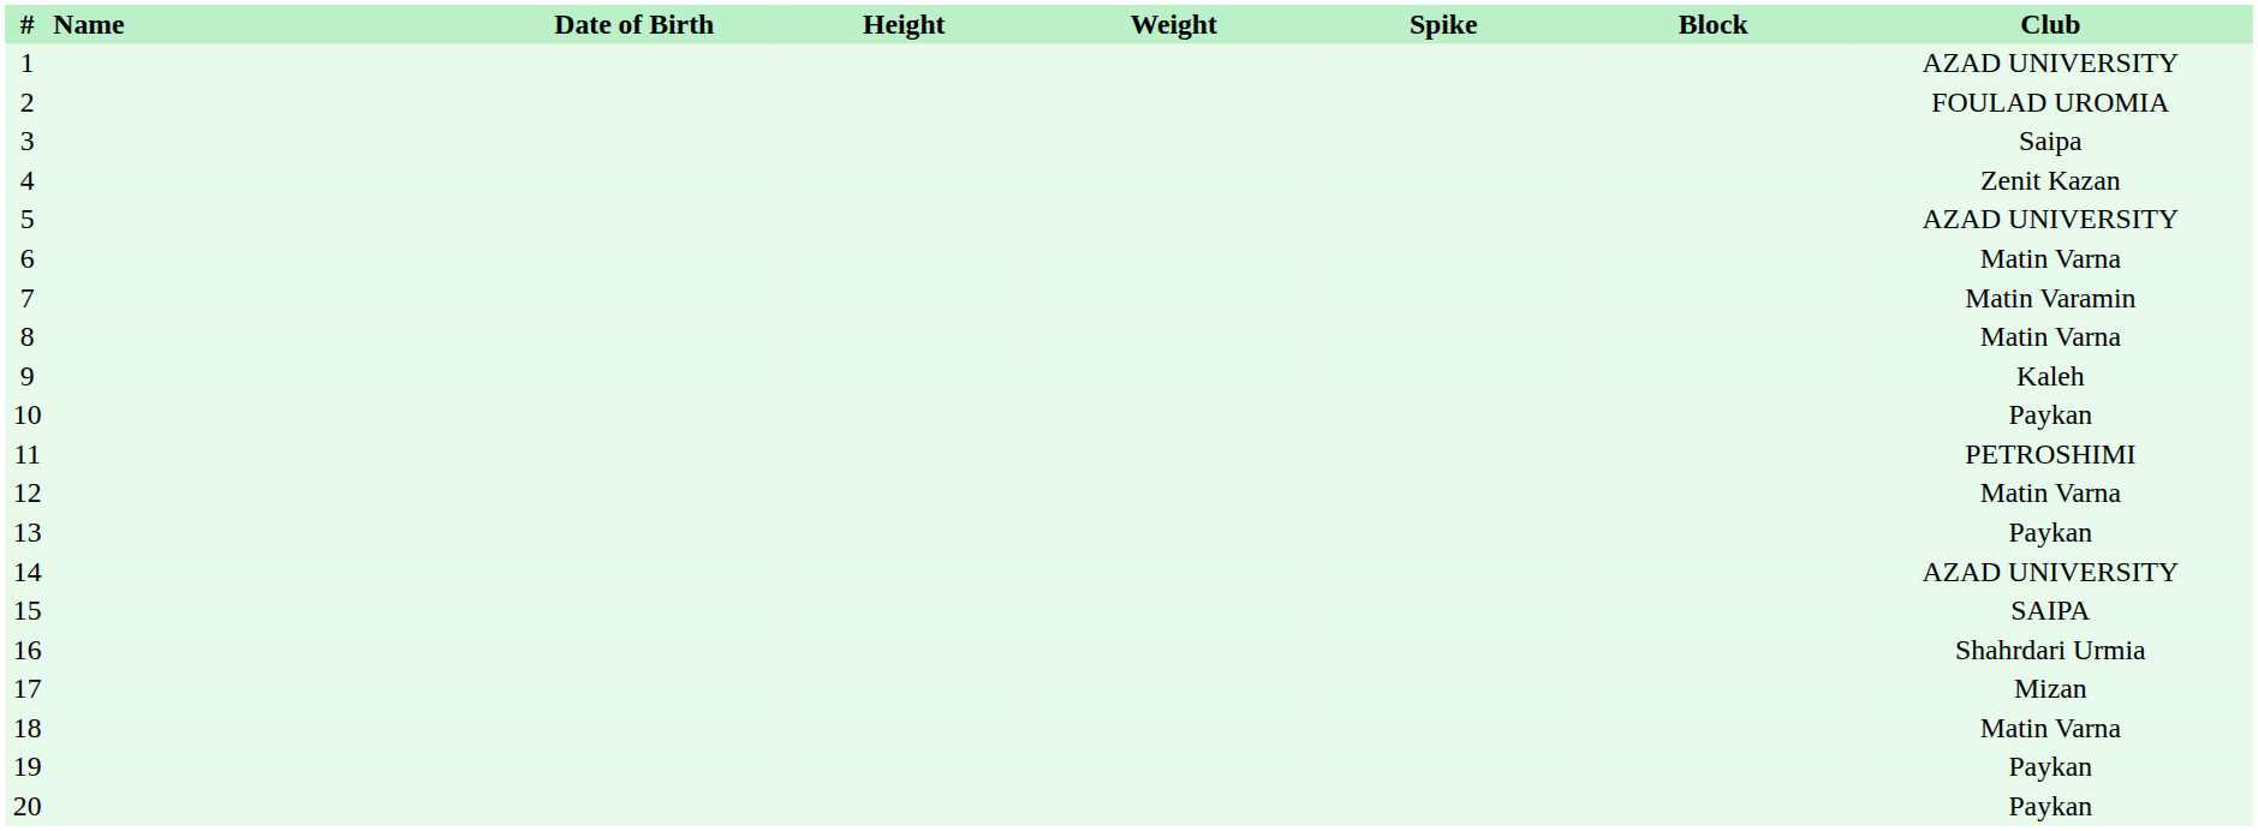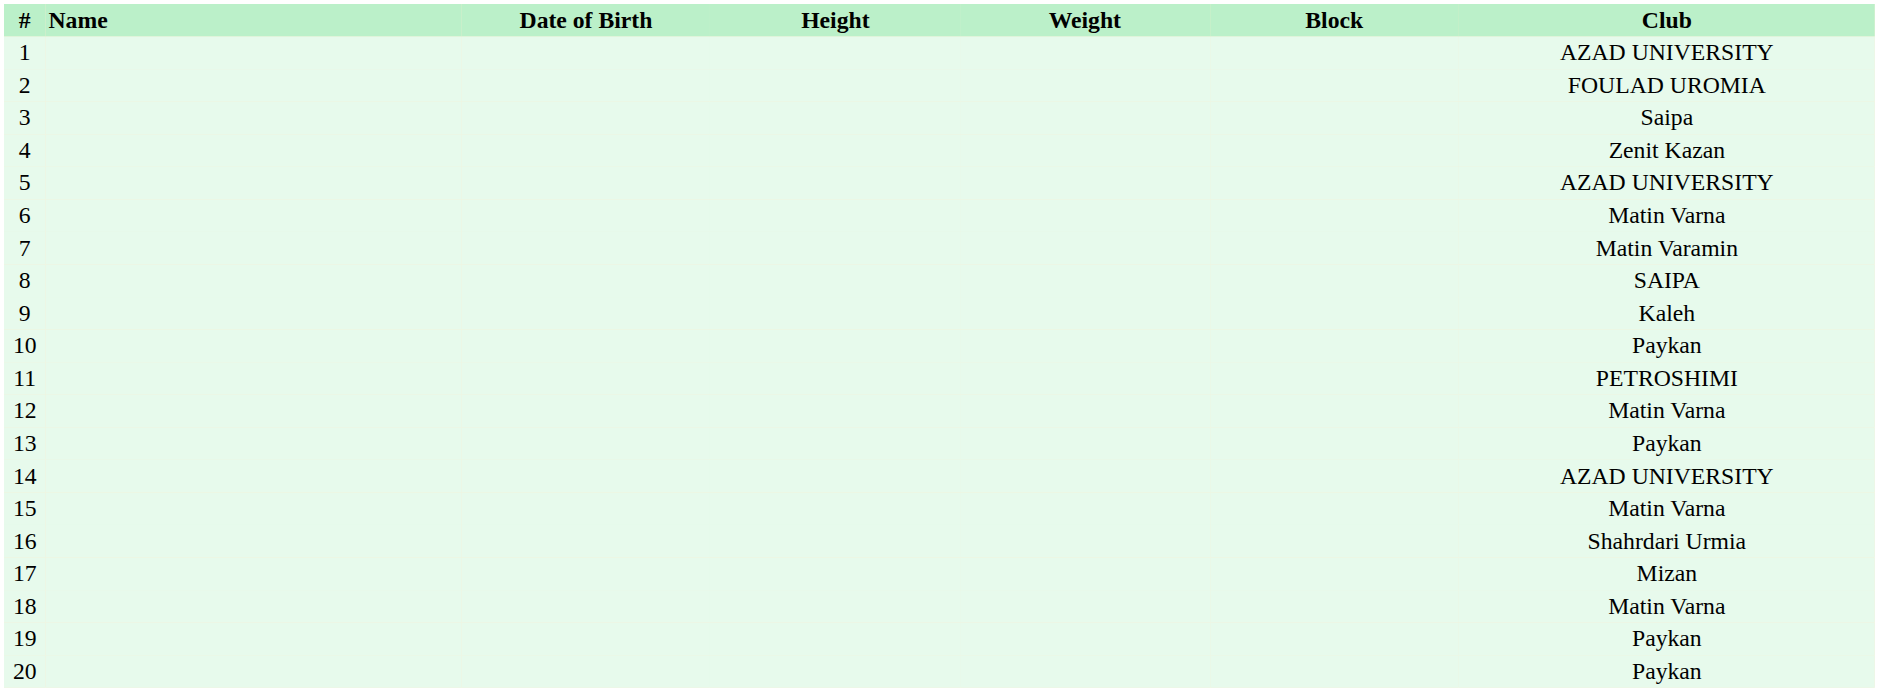 <table border=0 cellpadding=2 cellspacing=0  |- bgcolor=#FFECCE style=text-align:center; font-size:90%; width=100%>
 <tr bgcolor=#BBF0C9>
 <th width=2%>#</th>
 <th align=left width=20%>Name</th>
 <th width=12%>Date of Birth</th>
 <th width=12%>Height</th>
 <th width=12%>Weight</th>
-<th width=12%>Spike</th>
 <th width=12%>Block</th>
 <th width=20%>Club</th>
 </tr>
 <tr bgcolor=#E7FAEC>
 <td>1</td>
 <td align=left></td>
 <td align=right></td>
-<td></td>
 <td></td>
 <td></td>
 <td></td>
 <td>AZAD UNIVERSITY</td>
 </tr>
 <tr bgcolor=#E7FAEC>
 <td>2</td>
 <td align=left></td>
 <td align=right></td>
 <td></td>
 <td></td>
 <td></td>
-<td></td>
 <td>FOULAD UROMIA</td>
 </tr>
 <tr bgcolor=#E7FAEC>
 <td>3</td>
 <td align=left></td>
 <td align=right></td>
-<td></td>
 <td></td>
 <td></td>
 <td></td>
 <td>Saipa</td>
 </tr>
 <tr bgcolor=#E7FAEC>
 <td>4</td>
 <td align=left></td>
 <td align=right></td>
 <td></td>
 <td></td>
 <td></td>
-<td></td>
 <td>Zenit Kazan</td>
 </tr>
 <tr bgcolor=#E7FAEC>
 <td>5</td>
 <td align=left></td>
 <td align=right></td>
-<td></td>
 <td></td>
 <td></td>
 <td></td>
 <td>AZAD UNIVERSITY</td>
 </tr>
 <tr bgcolor=#E7FAEC>
 <td>6</td>
 <td align=left></td>
 <td align=right></td>
 <td></td>
 <td></td>
 <td></td>
-<td></td>
 <td>Matin Varna</td>
 </tr>
 <tr bgcolor=#E7FAEC>
 <td>7</td>
 <td align=left></td>
 <td align=right></td>
-<td></td>
 <td></td>
 <td></td>
 <td></td>
 <td>Matin Varamin</td>
 </tr>
 <tr bgcolor=#E7FAEC>
 <td>8</td>
 <td align=left></td>
 <td align=right></td>
 <td></td>
 <td></td>
 <td></td>
-<td></td>
-<td>Matin Varna</td>
+<td>SAIPA</td>
 </tr>
 <tr bgcolor=#E7FAEC>
 <td>9</td>
 <td align=left></td>
 <td align=right></td>
-<td></td>
 <td></td>
 <td></td>
 <td></td>
 <td>Kaleh</td>
 </tr>
 <tr bgcolor=#E7FAEC>
 <td>10</td>
 <td align=left></td>
 <td align=right></td>
 <td></td>
 <td></td>
 <td></td>
-<td></td>
 <td>Paykan</td>
 </tr>
 <tr bgcolor=#E7FAEC>
 <td>11</td>
 <td align=left></td>
 <td align=right></td>
-<td></td>
 <td></td>
 <td></td>
 <td></td>
 <td>PETROSHIMI</td>
 </tr>
 <tr bgcolor=#E7FAEC>
 <td>12</td>
 <td align=left></td>
 <td align=right></td>
 <td></td>
 <td></td>
 <td></td>
-<td></td>
 <td>Matin Varna</td>
 </tr>
 <tr bgcolor=#E7FAEC>
 <td>13</td>
 <td align=left></td>
 <td align=right></td>
-<td></td>
 <td></td>
 <td></td>
 <td></td>
 <td>Paykan</td>
 </tr>
 <tr bgcolor=#E7FAEC>
 <td>14</td>
 <td align=left></td>
 <td align=right></td>
 <td></td>
 <td></td>
 <td></td>
-<td></td>
 <td>AZAD UNIVERSITY</td>
 </tr>
 <tr bgcolor=#E7FAEC>
 <td>15</td>
 <td align=left></td>
 <td align=right></td>
 <td></td>
 <td></td>
 <td></td>
-<td></td>
-<td>SAIPA</td>
+<td>Matin Varna</td>
 </tr>
 <tr bgcolor=#E7FAEC>
 <td>16</td>
 <td align=left></td>
 <td align=right></td>
-<td></td>
 <td></td>
 <td></td>
 <td></td>
 <td>Shahrdari Urmia</td>
 </tr>
 <tr bgcolor=#E7FAEC>
 <td>17</td>
 <td align=left></td>
 <td align=right></td>
 <td></td>
 <td></td>
 <td></td>
-<td></td>
 <td>Mizan</td>
 </tr>
 <tr bgcolor=#E7FAEC>
 <td>18</td>
 <td align=left></td>
 <td align=right></td>
-<td></td>
 <td></td>
 <td></td>
 <td></td>
 <td>Matin Varna</td>
 </tr>
 <tr bgcolor=#E7FAEC>
 <td>19</td>
 <td align=left></td>
 <td align=right></td>
 <td></td>
 <td></td>
 <td></td>
-<td></td>
 <td>Paykan</td>
 </tr>
 <tr bgcolor=#E7FAEC>
 <td>20</td>
 <td align=left></td>
 <td align=right></td>
 <td></td>
 <td></td>
 <td></td>
-<td></td>
 <td>Paykan</td>
 </tr>
 </table>
